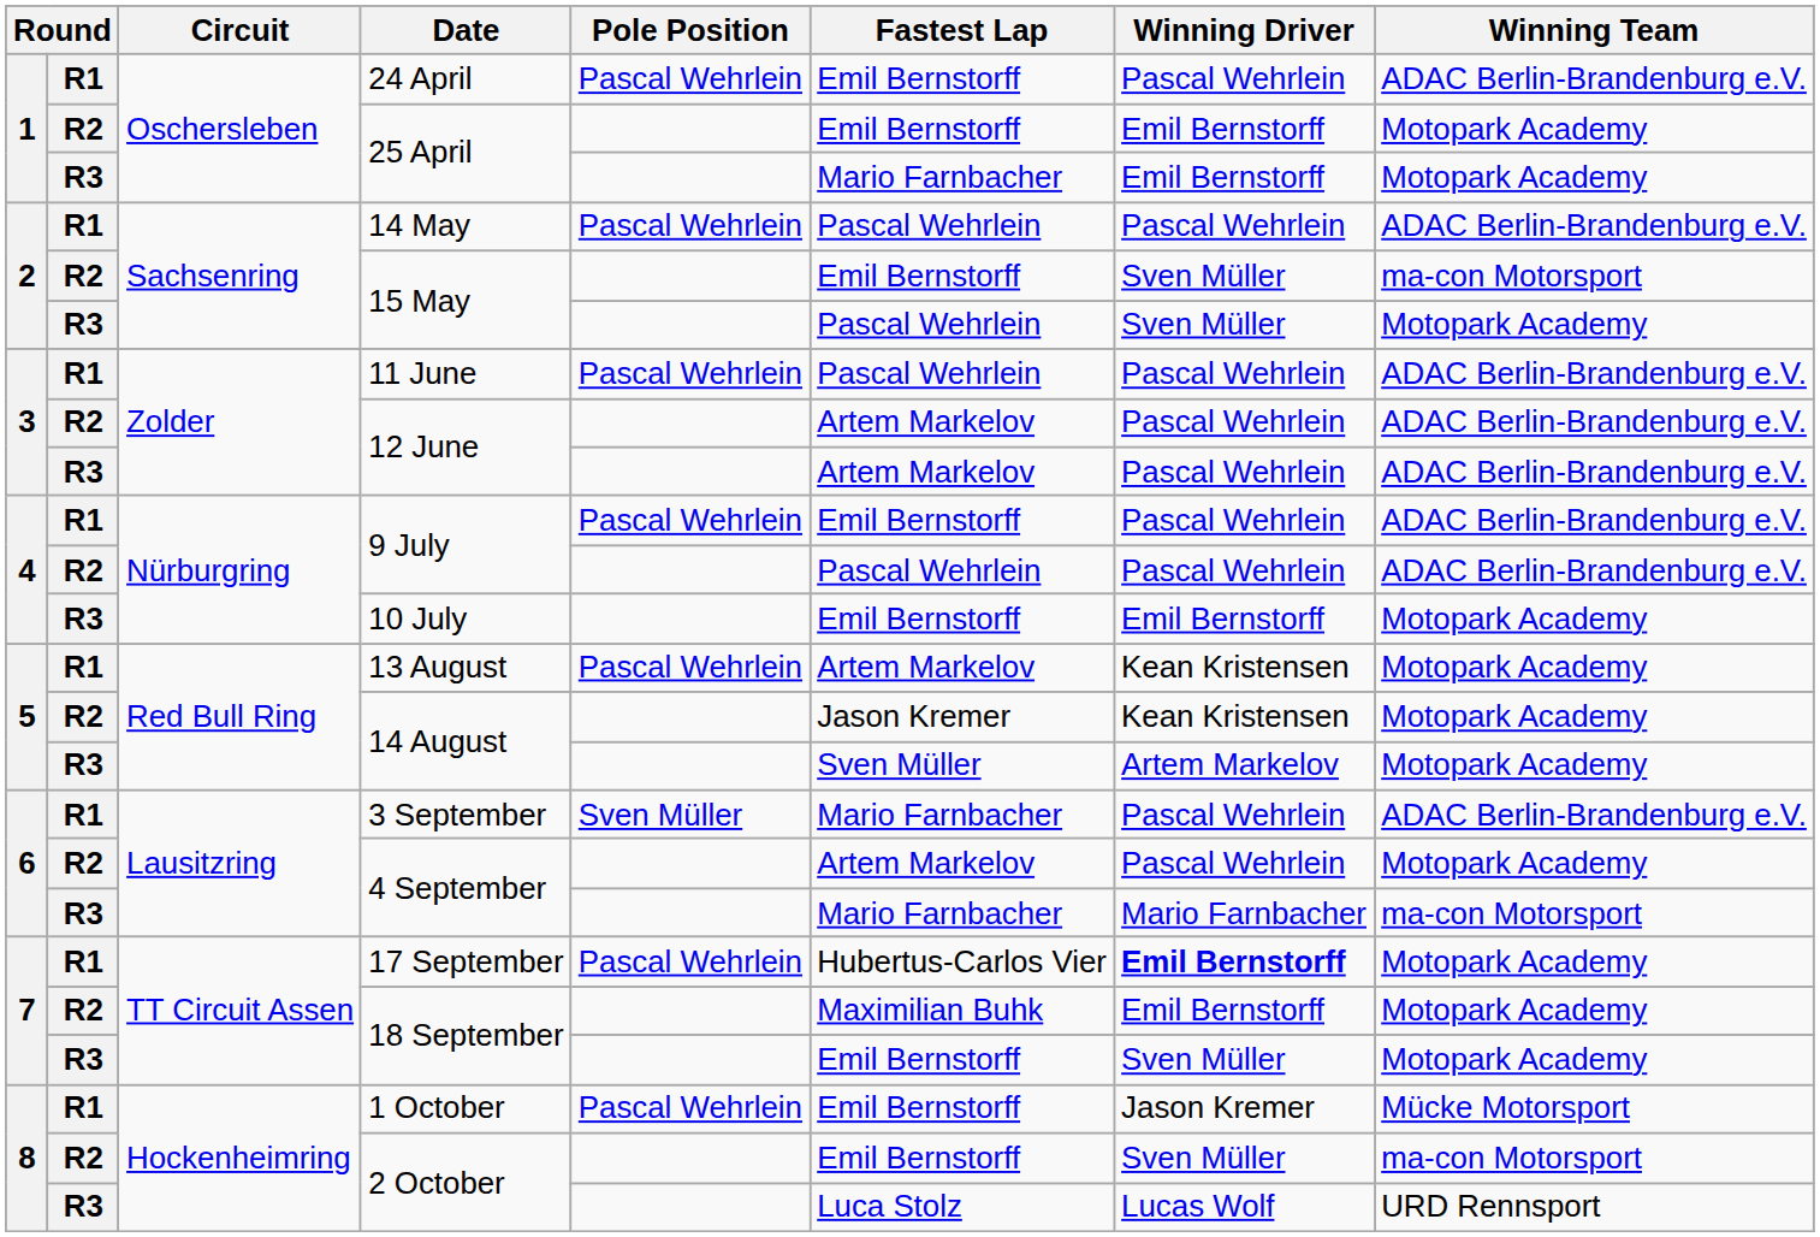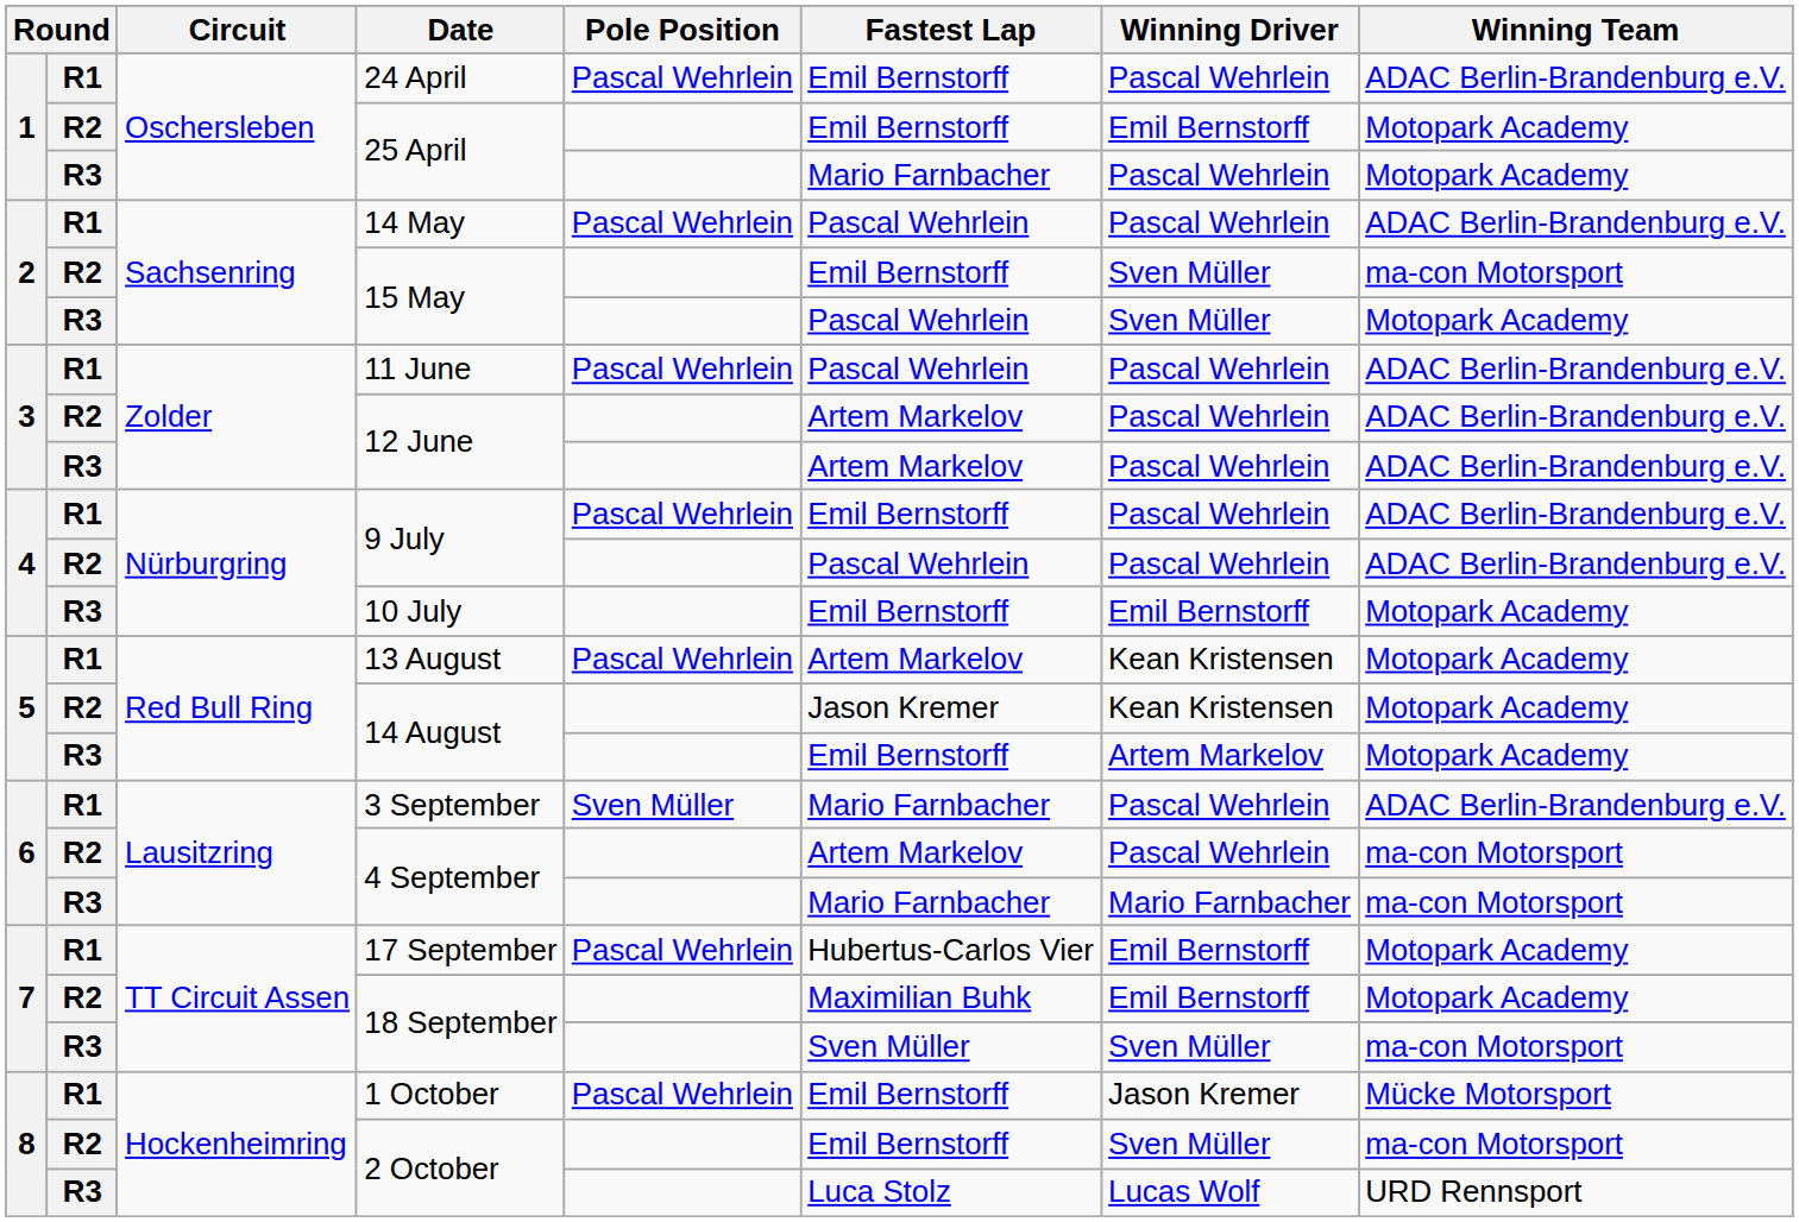 <table class="wikitable" style="font-size: 85%">
 <tr>
 <th colspan=2>Round</th>
 <th>Circuit</th>
 <th>Date</th>
 <th>Pole Position</th>
 <th>Fastest Lap</th>
 <th>Winning Driver</th>
 <th>Winning Team</th>
 </tr>
 <tr>
 <th rowspan=3>1</th>
 <th>R1</th>
 <td rowspan=3> <a href='#'>Oschersleben</a></td>
 <td>24 April</td>
 <td nowrap> <a href='#'>Pascal Wehrlein</a></td>
 <td nowrap> <a href='#'>Emil Bernstorff</a></td>
 <td nowrap> <a href='#'>Pascal Wehrlein</a></td>
 <td nowrap> <a href='#'>ADAC Berlin-Brandenburg e.V.</a></td>
 </tr>
 <tr>
 <th>R2</th>
 <td rowspan=2>25 April</td>
 <td></td>
 <td> <a href='#'>Emil Bernstorff</a></td>
 <td> <a href='#'>Emil Bernstorff</a></td>
 <td> <a href='#'>Motopark Academy</a></td>
 </tr>
 <tr>
 <th>R3</th>
 <td></td>
 <td> <a href='#'>Mario Farnbacher</a></td>
-<td> <a href='#'>Emil Bernstorff</a></td>
+<td> <a href='#'>Pascal Wehrlein</a></td>
 <td> <a href='#'>Motopark Academy</a></td>
 </tr>
 <tr>
 <th rowspan=3>2</th>
 <th>R1</th>
 <td rowspan=3> <a href='#'>Sachsenring</a></td>
 <td>14 May</td>
 <td> <a href='#'>Pascal Wehrlein</a></td>
 <td> <a href='#'>Pascal Wehrlein</a></td>
 <td> <a href='#'>Pascal Wehrlein</a></td>
 <td> <a href='#'>ADAC Berlin-Brandenburg e.V.</a></td>
 </tr>
 <tr>
 <th>R2</th>
 <td rowspan=2>15 May</td>
 <td></td>
 <td> <a href='#'>Emil Bernstorff</a></td>
 <td> <a href='#'>Sven Müller</a></td>
 <td> <a href='#'>ma-con Motorsport</a></td>
 </tr>
 <tr>
 <th>R3</th>
 <td></td>
 <td> <a href='#'>Pascal Wehrlein</a></td>
 <td> <a href='#'>Sven Müller</a></td>
 <td> <a href='#'>Motopark Academy</a></td>
 </tr>
 <tr>
 <th rowspan=3>3</th>
 <th>R1</th>
 <td rowspan=3> <a href='#'>Zolder</a></td>
 <td>11 June</td>
 <td> <a href='#'>Pascal Wehrlein</a></td>
 <td> <a href='#'>Pascal Wehrlein</a></td>
 <td> <a href='#'>Pascal Wehrlein</a></td>
 <td> <a href='#'>ADAC Berlin-Brandenburg e.V.</a></td>
 </tr>
 <tr>
 <th>R2</th>
 <td rowspan=2>12 June</td>
 <td></td>
 <td> <a href='#'>Artem Markelov</a></td>
 <td> <a href='#'>Pascal Wehrlein</a></td>
 <td> <a href='#'>ADAC Berlin-Brandenburg e.V.</a></td>
 </tr>
 <tr>
 <th>R3</th>
 <td></td>
 <td> <a href='#'>Artem Markelov</a></td>
 <td> <a href='#'>Pascal Wehrlein</a></td>
 <td> <a href='#'>ADAC Berlin-Brandenburg e.V.</a></td>
 </tr>
 <tr>
 <th rowspan=3>4</th>
 <th>R1</th>
 <td rowspan=3> <a href='#'>Nürburgring</a></td>
 <td rowspan=2>9 July</td>
 <td> <a href='#'>Pascal Wehrlein</a></td>
 <td> <a href='#'>Emil Bernstorff</a></td>
 <td> <a href='#'>Pascal Wehrlein</a></td>
 <td> <a href='#'>ADAC Berlin-Brandenburg e.V.</a></td>
 </tr>
 <tr>
 <th>R2</th>
 <td></td>
 <td> <a href='#'>Pascal Wehrlein</a></td>
 <td> <a href='#'>Pascal Wehrlein</a></td>
 <td> <a href='#'>ADAC Berlin-Brandenburg e.V.</a></td>
 </tr>
 <tr>
 <th>R3</th>
 <td>10 July</td>
 <td></td>
 <td> <a href='#'>Emil Bernstorff</a></td>
 <td> <a href='#'>Emil Bernstorff</a></td>
 <td> <a href='#'>Motopark Academy</a></td>
 </tr>
 <tr>
 <th rowspan=3>5</th>
 <th>R1</th>
 <td rowspan=3> <a href='#'>Red Bull Ring</a></td>
 <td>13 August</td>
 <td> <a href='#'>Pascal Wehrlein</a></td>
 <td> <a href='#'>Artem Markelov</a></td>
 <td> Kean Kristensen</td>
 <td> <a href='#'>Motopark Academy</a></td>
 </tr>
 <tr>
 <th>R2</th>
 <td rowspan=2>14 August</td>
 <td></td>
 <td> Jason Kremer</td>
 <td> Kean Kristensen</td>
 <td> <a href='#'>Motopark Academy</a></td>
 </tr>
 <tr>
 <th>R3</th>
 <td></td>
-<td> <a href='#'>Sven Müller</a></td>
+<td> <a href='#'>Emil Bernstorff</a></td>
 <td> <a href='#'>Artem Markelov</a></td>
 <td> <a href='#'>Motopark Academy</a></td>
 </tr>
 <tr>
 <th rowspan=3>6</th>
 <th>R1</th>
 <td rowspan=3> <a href='#'>Lausitzring</a></td>
 <td>3 September</td>
 <td> <a href='#'>Sven Müller</a></td>
 <td> <a href='#'>Mario Farnbacher</a></td>
 <td> <a href='#'>Pascal Wehrlein</a></td>
 <td> <a href='#'>ADAC Berlin-Brandenburg e.V.</a></td>
 </tr>
 <tr>
 <th>R2</th>
 <td rowspan=2>4 September</td>
 <td></td>
 <td> <a href='#'>Artem Markelov</a></td>
 <td nowrap> <a href='#'>Pascal Wehrlein</a></td>
-<td> <a href='#'>Motopark Academy</a></td>
+<td> <a href='#'>ma-con Motorsport</a></td>
 </tr>
 <tr>
 <th>R3</th>
 <td></td>
 <td> <a href='#'>Mario Farnbacher</a></td>
 <td nowrap> <a href='#'>Mario Farnbacher</a></td>
 <td> <a href='#'>ma-con Motorsport</a></td>
 </tr>
 <tr>
 <th rowspan=3>7</th>
 <th>R1</th>
 <td rowspan=3 nowrap> <a href='#'>TT Circuit Assen</a></td>
 <td nowrap>17 September</td>
 <td> <a href='#'>Pascal Wehrlein</a></td>
 <td nowrap> Hubertus-Carlos Vier</td>
-<td><strong> <a href='#'>Emil Bernstorff</a></strong></td>
+<td> <a href='#'>Emil Bernstorff</a></td>
 <td> <a href='#'>Motopark Academy</a></td>
 </tr>
 <tr>
 <th>R2</th>
 <td rowspan=2>18 September</td>
 <td></td>
 <td> <a href='#'>Maximilian Buhk</a></td>
 <td> <a href='#'>Emil Bernstorff</a></td>
 <td> <a href='#'>Motopark Academy</a></td>
 </tr>
 <tr>
 <th>R3</th>
 <td></td>
-<td> <a href='#'>Emil Bernstorff</a></td>
 <td> <a href='#'>Sven Müller</a></td>
-<td> <a href='#'>Motopark Academy</a></td>
+<td> <a href='#'>Sven Müller</a></td>
+<td> <a href='#'>ma-con Motorsport</a></td>
 </tr>
 <tr>
 <th rowspan=3>8</th>
 <th>R1</th>
 <td rowspan=3> <a href='#'>Hockenheimring</a></td>
 <td>1 October</td>
 <td> <a href='#'>Pascal Wehrlein</a></td>
 <td> <a href='#'>Emil Bernstorff</a></td>
 <td> Jason Kremer</td>
 <td> <a href='#'>Mücke Motorsport</a></td>
 </tr>
 <tr>
 <th>R2</th>
 <td rowspan=2>2 October</td>
 <td></td>
 <td> <a href='#'>Emil Bernstorff</a></td>
 <td> <a href='#'>Sven Müller</a></td>
 <td> <a href='#'>ma-con Motorsport</a></td>
 </tr>
 <tr>
 <th>R3</th>
 <td></td>
 <td> <a href='#'>Luca Stolz</a></td>
 <td> <a href='#'>Lucas Wolf</a></td>
 <td> URD Rennsport</td>
 </tr>
 </table>
